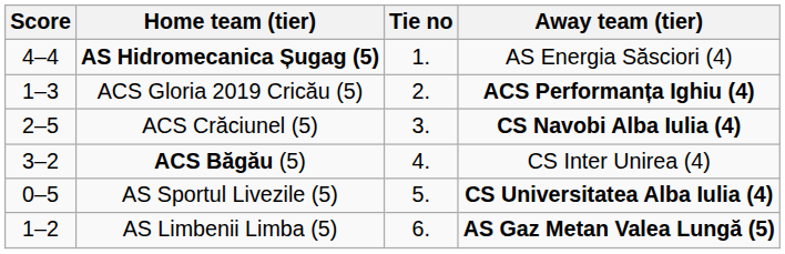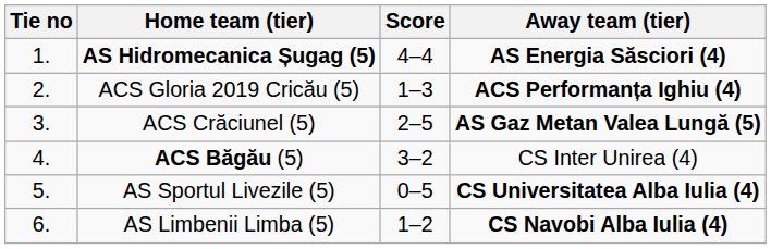 <table class="wikitable" style="text-align: center">
 <tr>
+<th>Tie no</th>
+<th>Home team (tier)</th>
 <th>Score</th>
-<th>Home team (tier)</th>
-<th>Tie no</th>
 <th>Away team (tier)</th>
 </tr>
 <tr>
+<td>1.</td>
+<td><strong>AS Hidromecanica Șugag (5)</strong></td>
 <td>4–4 </td>
-<td><strong>AS Hidromecanica Șugag (5)</strong></td>
-<td>1.</td>
-<td>AS Energia Săsciori (4)</td>
+<td><strong>AS Energia Săsciori (4)</strong></td>
 </tr>
 <tr>
+<td>2.</td>
+<td>ACS Gloria 2019 Cricău (5)</td>
 <td>1–3</td>
-<td>ACS Gloria 2019 Cricău (5)</td>
-<td>2.</td>
 <td><strong>ACS Performanța Ighiu (4)</strong></td>
 </tr>
 <tr>
+<td>3.</td>
+<td>ACS Crăciunel (5)</td>
 <td>2–5</td>
-<td>ACS Crăciunel (5)</td>
-<td>3.</td>
-<td><strong>CS Navobi Alba Iulia (4)</strong></td>
+<td><strong>AS Gaz Metan Valea Lungă (5)</strong></td>
 </tr>
 <tr>
+<td>4.</td>
+<td><strong>ACS Băgău</strong> (5)</td>
 <td>3–2</td>
-<td><strong>ACS Băgău</strong> (5)</td>
-<td>4.</td>
 <td>CS Inter Unirea (4)</td>
 </tr>
 <tr>
+<td>5.</td>
+<td>AS Sportul Livezile (5)</td>
 <td>0–5</td>
-<td>AS Sportul Livezile (5)</td>
-<td>5.</td>
 <td><strong>CS Universitatea Alba Iulia (4)</strong></td>
 </tr>
 <tr>
+<td>6.</td>
+<td>AS Limbenii Limba (5)</td>
 <td>1–2</td>
-<td>AS Limbenii Limba (5)</td>
-<td>6.</td>
-<td><strong>AS Gaz Metan Valea Lungă (5)</strong></td>
+<td><strong>CS Navobi Alba Iulia (4)</strong></td>
 </tr>
 </table>
